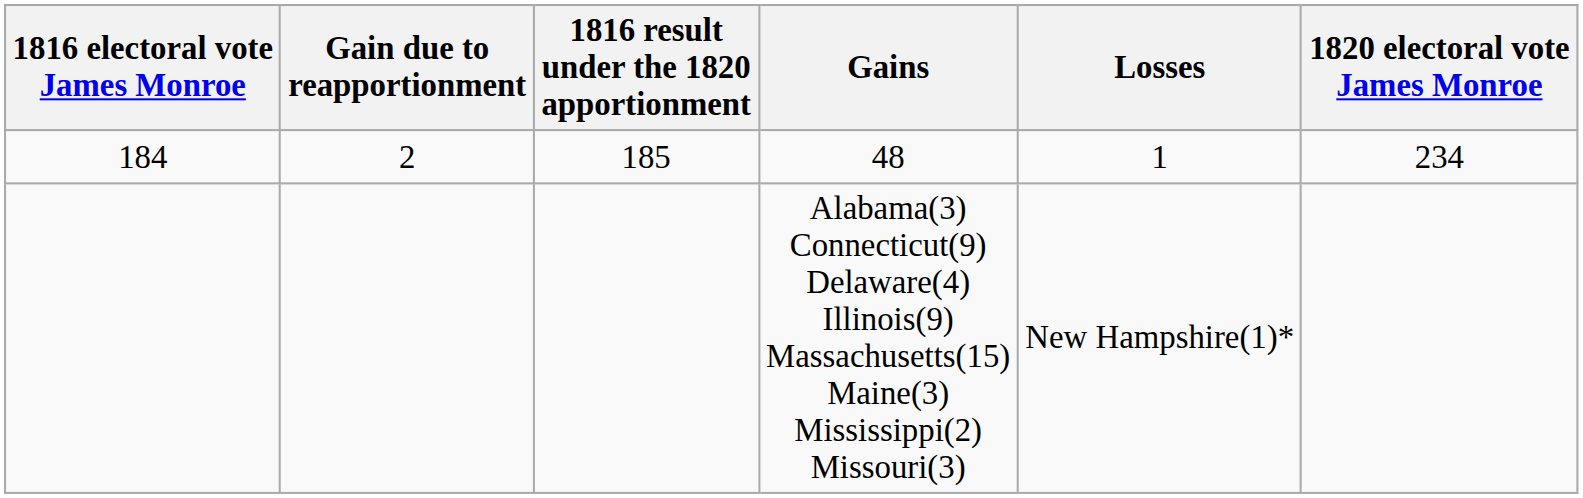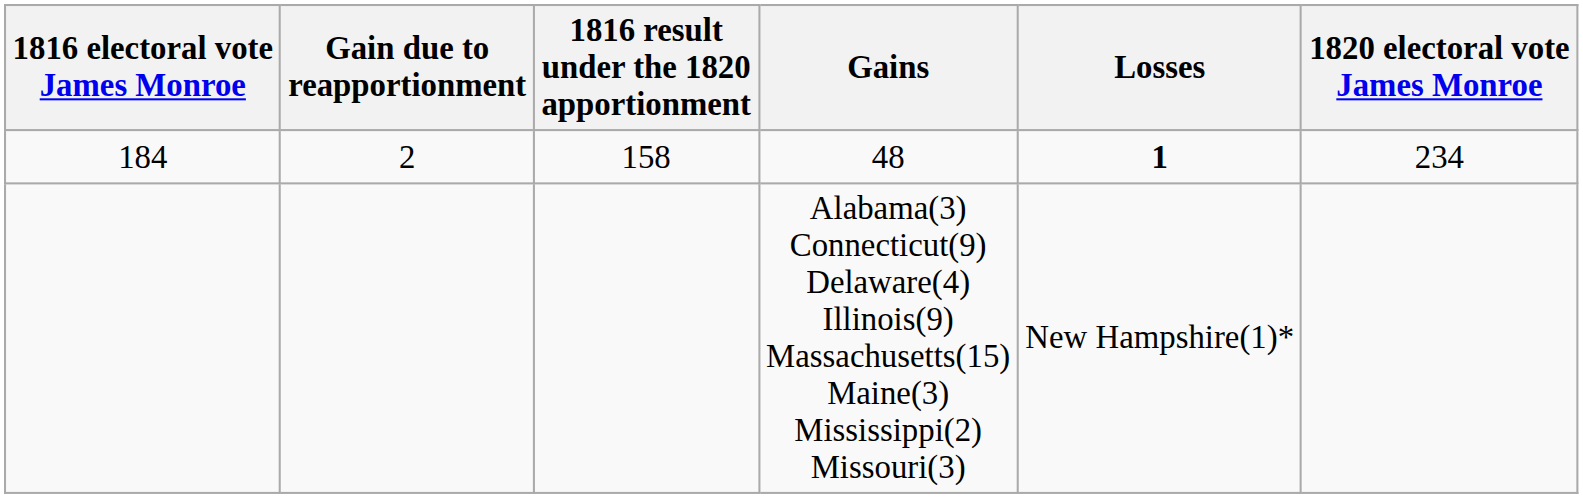 <table class="wikitable" style="text-align:center">
 <tr>
 <th>1816 electoral vote<br><a href='#'>James Monroe</a></th>
 <th>Gain due to<br>reapportionment</th>
 <th>1816 result<br>under the 1820<br>apportionment</th>
 <th>Gains</th>
 <th>Losses</th>
 <th>1820 electoral vote<br><a href='#'>James Monroe</a></th>
 </tr>
 <tr>
 <td>184</td>
 <td> 2</td>
-<td>185</td>
+<td>158</td>
 <td> 48</td>
-<td> 1</td>
+<td><strong> 1</strong></td>
 <td>234</td>
 </tr>
 <tr>
 <td></td>
 <td></td>
 <td></td>
 <td>Alabama(3)<br>Connecticut(9)<br>Delaware(4)<br>Illinois(9)<br>Massachusetts(15)<br>Maine(3)<br>Mississippi(2)<br>Missouri(3)</td>
 <td>New Hampshire(1)*</td>
 <td></td>
 </tr>
 </table>
